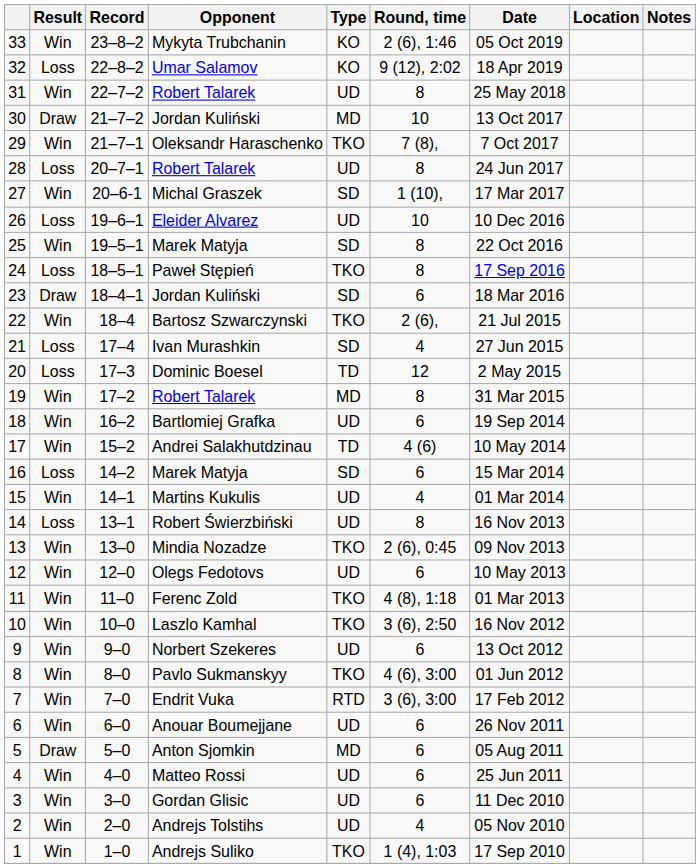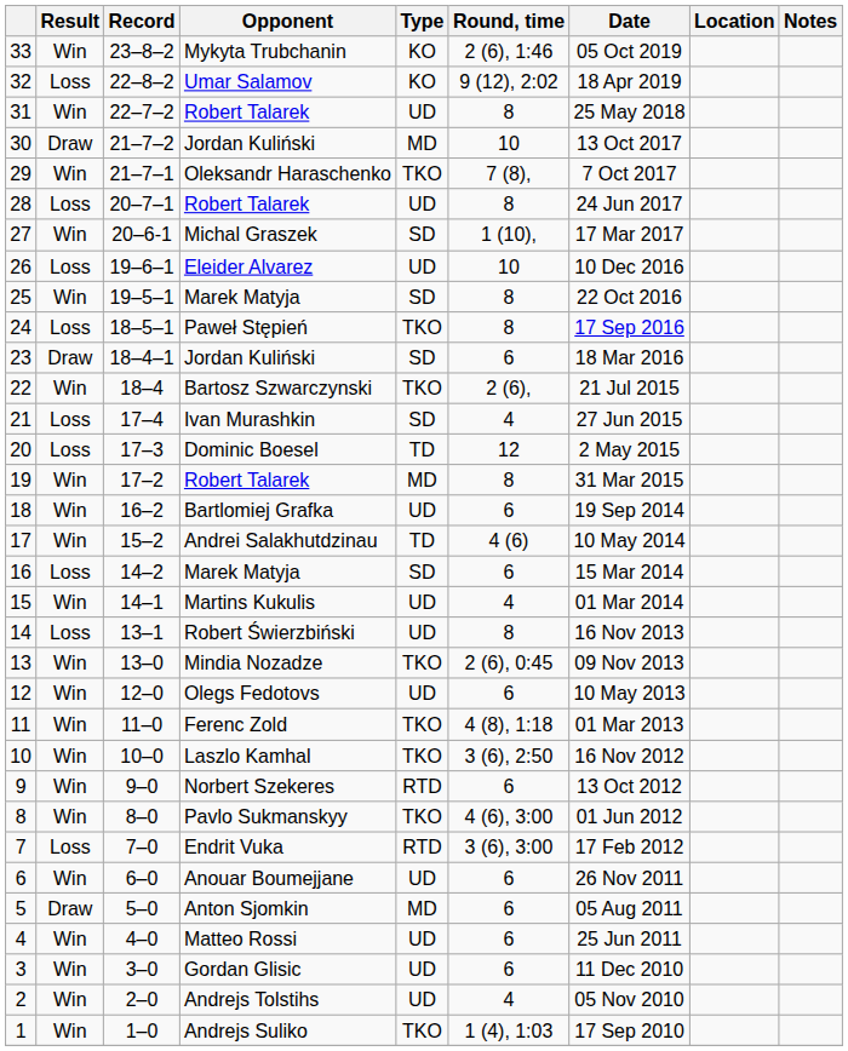 <table class="wikitable" style="text-align:center; font-size:95%">
 <tr>
 <th></th>
 <th>Result</th>
 <th>Record</th>
 <th>Opponent</th>
 <th>Type</th>
 <th>Round, time</th>
 <th>Date</th>
 <th>Location</th>
 <th>Notes</th>
 </tr>
 <tr>
 <td>33</td>
 <td>Win</td>
 <td>23–8–2</td>
 <td style="text-align:left;"> Mykyta Trubchanin</td>
 <td>KO</td>
 <td>2 (6), 1:46</td>
 <td>05 Oct 2019</td>
 <td style="text-align:left;"> </td>
 <td style="text-align:left;"></td>
 </tr>
 <tr>
 <td>32</td>
 <td>Loss</td>
 <td>22–8–2</td>
 <td style="text-align:left;"> <a href='#'>Umar Salamov</a></td>
 <td>KO</td>
 <td>9 (12), 2:02</td>
 <td>18 Apr 2019</td>
 <td style="text-align:left;"> </td>
 <td style="text-align:left;"></td>
 </tr>
 <tr>
 <td>31</td>
 <td>Win</td>
 <td>22–7–2</td>
 <td style="text-align:left;"> <a href='#'>Robert Talarek</a></td>
 <td>UD</td>
 <td>8</td>
 <td>25 May 2018</td>
 <td style="text-align:left;"> </td>
 <td style="text-align:left;"></td>
 </tr>
 <tr>
 <td>30</td>
 <td>Draw</td>
 <td>21–7–2</td>
 <td style="text-align:left;"> Jordan Kuliński</td>
 <td>MD</td>
 <td>10</td>
 <td>13 Oct 2017</td>
 <td style="text-align:left;"> </td>
 <td style="text-align:left;"></td>
 </tr>
 <tr>
 <td>29</td>
 <td>Win</td>
 <td>21–7–1</td>
 <td style="text-align:left;"> Oleksandr Haraschenko</td>
 <td>TKO</td>
 <td>7 (8), </td>
 <td>7 Oct 2017</td>
 <td style="text-align:left;"> </td>
 <td style="text-align:left;"></td>
 </tr>
 <tr>
 <td>28</td>
 <td>Loss</td>
 <td>20–7–1</td>
 <td style="text-align:left;"> <a href='#'>Robert Talarek</a></td>
 <td>UD</td>
 <td>8</td>
 <td>24 Jun 2017</td>
 <td style="text-align:left;"> </td>
 <td style="text-align:left;"></td>
 </tr>
 <tr>
 <td>27</td>
 <td>Win</td>
 <td>20–6-1</td>
 <td style="text-align:left;"> Michal Graszek</td>
 <td>SD</td>
 <td>1 (10), </td>
 <td>17 Mar 2017</td>
 <td style="text-align:left;"> </td>
 <td style="text-align:left;"></td>
 </tr>
 <tr>
 <td>26</td>
 <td>Loss</td>
 <td>19–6–1</td>
 <td style="text-align:left;"> <a href='#'>Eleider Alvarez</a></td>
 <td>UD</td>
 <td>10</td>
 <td>10 Dec 2016</td>
 <td style="text-align:left;"> </td>
 <td></td>
 </tr>
 <tr>
 <td>25</td>
 <td>Win</td>
 <td>19–5–1</td>
 <td style="text-align:left;"> Marek Matyja</td>
 <td>SD</td>
 <td>8</td>
 <td>22 Oct 2016</td>
 <td style="text-align:left;"> </td>
 <td style="text-align:left;"></td>
 </tr>
 <tr>
 <td>24</td>
 <td>Loss</td>
 <td>18–5–1</td>
 <td style="text-align:left;"> Paweł Stępień</td>
 <td>TKO</td>
 <td>8</td>
 <td><a href='#'>17 Sep 2016</a></td>
 <td style="text-align:left;"> </td>
 <td style="text-align:left;"></td>
 </tr>
 <tr>
 <td>23</td>
 <td>Draw</td>
 <td>18–4–1</td>
 <td style="text-align:left;"> Jordan Kuliński</td>
 <td>SD</td>
 <td>6</td>
 <td>18 Mar 2016</td>
 <td style="text-align:left;"> </td>
 <td style="text-align:left;"></td>
 </tr>
 <tr>
 <td>22</td>
 <td>Win</td>
 <td>18–4</td>
 <td style="text-align:left;"> Bartosz Szwarczynski</td>
 <td>TKO</td>
 <td>2 (6), </td>
 <td>21 Jul 2015</td>
 <td style="text-align:left;"> </td>
 <td style="text-align:left;"></td>
 </tr>
 <tr>
 <td>21</td>
 <td>Loss</td>
 <td>17–4</td>
 <td style="text-align:left;"> Ivan Murashkin</td>
 <td>SD</td>
 <td>4</td>
 <td>27 Jun 2015</td>
 <td style="text-align:left;"> </td>
 <td style="text-align:left;"></td>
 </tr>
 <tr>
 <td>20</td>
 <td>Loss</td>
 <td>17–3</td>
 <td style="text-align:left;"> Dominic Boesel</td>
 <td>TD</td>
 <td>12</td>
 <td>2 May 2015</td>
 <td style="text-align:left;"> </td>
 <td style="text-align:left;"></td>
 </tr>
 <tr>
 <td>19</td>
 <td>Win</td>
 <td>17–2</td>
 <td style="text-align:left;"> <a href='#'>Robert Talarek</a></td>
 <td>MD</td>
 <td>8</td>
 <td>31 Mar 2015</td>
 <td style="text-align:left;"> </td>
 <td style="text-align:left;"></td>
 </tr>
 <tr>
 <td>18</td>
 <td>Win</td>
 <td>16–2</td>
 <td style="text-align:left;"> Bartlomiej Grafka</td>
 <td>UD</td>
 <td>6</td>
 <td>19 Sep 2014</td>
 <td style="text-align:left;"> </td>
 <td style="text-align:left;"></td>
 </tr>
 <tr>
 <td>17</td>
 <td>Win</td>
 <td>15–2</td>
 <td style="text-align:left;"> Andrei Salakhutdzinau</td>
 <td>TD</td>
 <td>4 (6)</td>
 <td>10 May 2014</td>
 <td style="text-align:left;"> </td>
 <td style="text-align:left;"></td>
 </tr>
 <tr>
 <td>16</td>
 <td>Loss</td>
 <td>14–2</td>
 <td style="text-align:left;"> Marek Matyja</td>
 <td>SD</td>
 <td>6</td>
 <td>15 Mar 2014</td>
 <td style="text-align:left;"> </td>
 <td style="text-align:left;"></td>
 </tr>
 <tr>
 <td>15</td>
 <td>Win</td>
 <td>14–1</td>
 <td style="text-align:left;"> Martins Kukulis</td>
 <td>UD</td>
 <td>4</td>
 <td>01 Mar 2014</td>
 <td style="text-align:left;"> </td>
 <td style="text-align:left;"></td>
 </tr>
 <tr>
 <td>14</td>
 <td>Loss</td>
 <td>13–1</td>
 <td style="text-align:left;"> Robert Świerzbiński</td>
 <td>UD</td>
 <td>8</td>
 <td>16 Nov 2013</td>
 <td style="text-align:left;"> </td>
 <td style="text-align:left;"></td>
 </tr>
 <tr>
 <td>13</td>
 <td>Win</td>
 <td>13–0</td>
 <td style="text-align:left;"> Mindia Nozadze</td>
 <td>TKO</td>
 <td>2 (6), 0:45</td>
 <td>09 Nov 2013</td>
 <td style="text-align:left;"> </td>
 <td style="text-align:left;"></td>
 </tr>
 <tr>
 <td>12</td>
 <td>Win</td>
 <td>12–0</td>
 <td style="text-align:left;"> Olegs Fedotovs</td>
 <td>UD</td>
 <td>6</td>
 <td>10 May 2013</td>
 <td style="text-align:left;"> </td>
 <td style="text-align:left;"></td>
 </tr>
 <tr>
 <td>11</td>
 <td>Win</td>
 <td>11–0</td>
 <td style="text-align:left;"> Ferenc Zold</td>
 <td>TKO</td>
 <td>4 (8), 1:18</td>
 <td>01 Mar 2013</td>
 <td style="text-align:left;"> </td>
 <td style="text-align:left;"></td>
 </tr>
 <tr>
 <td>10</td>
 <td>Win</td>
 <td>10–0</td>
 <td style="text-align:left;"> Laszlo Kamhal</td>
 <td>TKO</td>
 <td>3 (6), 2:50</td>
 <td>16 Nov 2012</td>
 <td style="text-align:left;"> </td>
 <td style="text-align:left;"></td>
 </tr>
 <tr>
 <td>9</td>
 <td>Win</td>
 <td>9–0</td>
 <td style="text-align:left;"> Norbert Szekeres</td>
-<td>UD</td>
+<td>RTD</td>
 <td>6</td>
 <td>13 Oct 2012</td>
 <td style="text-align:left;"> </td>
 <td style="text-align:left;"></td>
 </tr>
 <tr>
 <td>8</td>
 <td>Win</td>
 <td>8–0</td>
 <td style="text-align:left;"> Pavlo Sukmanskyy</td>
 <td>TKO</td>
 <td>4 (6), 3:00</td>
 <td>01 Jun 2012</td>
 <td style="text-align:left;"> </td>
 <td style="text-align:left;"></td>
 </tr>
 <tr>
 <td>7</td>
-<td>Win</td>
+<td>Loss</td>
 <td>7–0</td>
 <td style="text-align:left;"> Endrit Vuka</td>
 <td>RTD</td>
 <td>3 (6), 3:00</td>
 <td>17 Feb 2012</td>
 <td style="text-align:left;"> </td>
 <td style="text-align:left;"></td>
 </tr>
 <tr>
 <td>6</td>
 <td>Win</td>
 <td>6–0</td>
 <td style="text-align:left;"> Anouar Boumejjane</td>
 <td>UD</td>
 <td>6</td>
 <td>26 Nov 2011</td>
 <td style="text-align:left;"> </td>
 <td style="text-align:left;"></td>
 </tr>
 <tr>
 <td>5</td>
 <td>Draw</td>
 <td>5–0</td>
 <td style="text-align:left;"> Anton Sjomkin</td>
 <td>MD</td>
 <td>6</td>
 <td>05 Aug 2011</td>
 <td style="text-align:left;"> </td>
 <td style="text-align:left;"></td>
 </tr>
 <tr>
 <td>4</td>
 <td>Win</td>
 <td>4–0</td>
 <td style="text-align:left;"> Matteo Rossi</td>
 <td>UD</td>
 <td>6</td>
 <td>25 Jun 2011</td>
 <td style="text-align:left;"> </td>
 <td style="text-align:left;"></td>
 </tr>
 <tr>
 <td>3</td>
 <td>Win</td>
 <td>3–0</td>
 <td style="text-align:left;"> Gordan Glisic</td>
 <td>UD</td>
 <td>6</td>
 <td>11 Dec 2010</td>
 <td style="text-align:left;"> </td>
 <td style="text-align:left;"></td>
 </tr>
 <tr>
 <td>2</td>
 <td>Win</td>
 <td>2–0</td>
 <td style="text-align:left;"> Andrejs Tolstihs</td>
 <td>UD</td>
 <td>4</td>
 <td>05 Nov 2010</td>
 <td style="text-align:left;"> </td>
 <td style="text-align:left;"></td>
 </tr>
 <tr>
 <td>1</td>
 <td>Win</td>
 <td>1–0</td>
 <td style="text-align:left;"> Andrejs Suliko</td>
 <td>TKO</td>
 <td>1 (4), 1:03</td>
 <td>17 Sep 2010</td>
 <td style="text-align:left;"> </td>
 <td style="text-align:left;"></td>
 </tr>
 <tr>
 </tr>
 </table>
